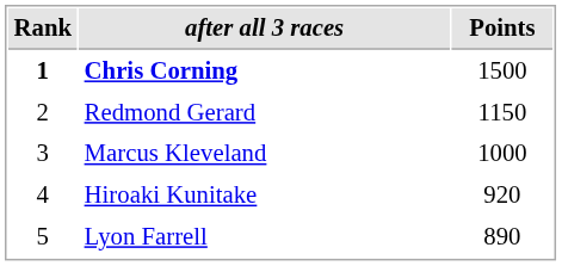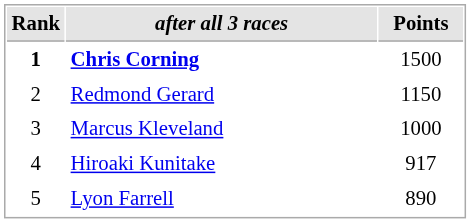 <table cellspacing="1" cellpadding="3" style="border:1px solid #aaa; font-size:86%;">
 <tr style="background:#e4e4e4;">
 <th style="border-bottom:1px solid #aaa; width:10px;">Rank</th>
 <th style="border-bottom:1px solid #aaa; width:200px;"><em>after all 3 races</em></th>
 <th style="border-bottom:1px solid #aaa; width:50px;">Points</th>
 </tr>
 <tr>
 <td align=center><strong>1</strong></td>
 <td><strong> <a href='#'>Chris Corning</a></strong></td>
 <td align=center>1500</td>
 </tr>
 <tr>
 <td align=center>2</td>
 <td> <a href='#'>Redmond Gerard</a></td>
 <td align=center>1150</td>
 </tr>
 <tr>
 <td align=center>3</td>
 <td> <a href='#'>Marcus Kleveland</a></td>
 <td align=center>1000</td>
 </tr>
 <tr>
 <td align=center>4</td>
 <td> <a href='#'>Hiroaki Kunitake</a></td>
-<td align=center>920</td>
+<td align=center>917</td>
 </tr>
 <tr>
 <td align=center>5</td>
 <td> <a href='#'>Lyon Farrell</a></td>
 <td align=center>890</td>
 </tr>
 </table>
